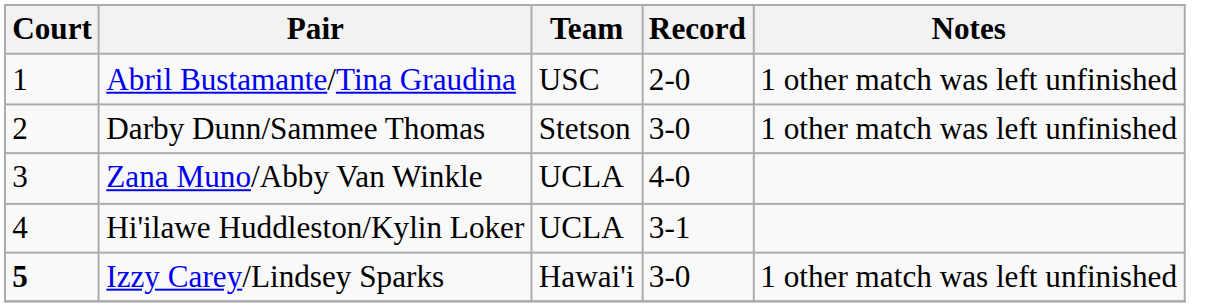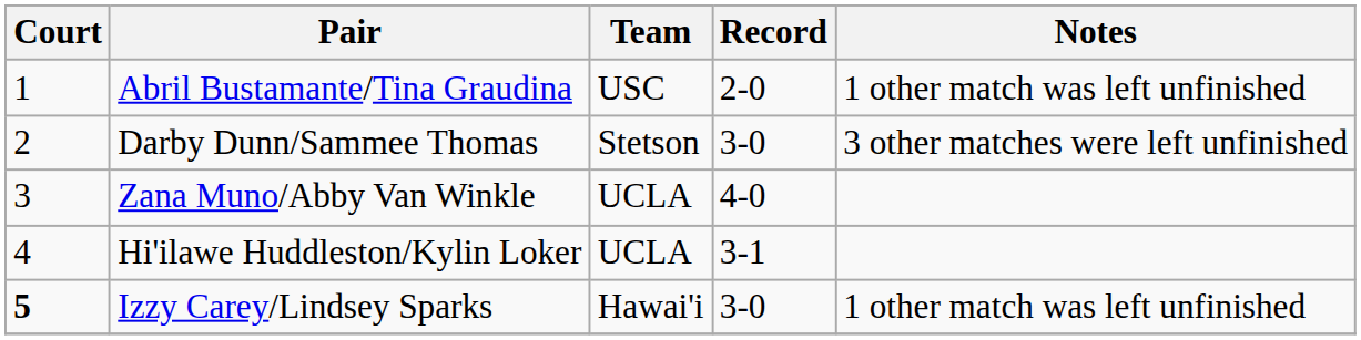 <table class="wikitable sortable">
 <tr>
 <th>Court</th>
 <th>Pair</th>
 <th>Team</th>
 <th>Record</th>
 <th>Notes</th>
 </tr>
 <tr>
 <td>1</td>
 <td><a href='#'>Abril Bustamante</a>/<a href='#'>Tina Graudina</a></td>
 <td>USC</td>
 <td>2-0</td>
 <td>1 other match was left unfinished</td>
 </tr>
 <tr>
 <td>2</td>
 <td>Darby Dunn/Sammee Thomas</td>
 <td>Stetson</td>
 <td>3-0</td>
-<td>1 other match was left unfinished</td>
+<td>3 other matches were left unfinished</td>
 </tr>
 <tr>
 <td>3</td>
 <td><a href='#'>Zana Muno</a>/Abby Van Winkle</td>
 <td>UCLA</td>
 <td>4-0</td>
 <td></td>
 </tr>
 <tr>
 <td>4</td>
 <td>Hi'ilawe Huddleston/Kylin Loker</td>
 <td>UCLA</td>
 <td>3-1</td>
 <td></td>
 </tr>
 <tr>
 <td><strong>5</strong></td>
 <td><a href='#'>Izzy Carey</a>/Lindsey Sparks</td>
 <td>Hawai'i</td>
 <td>3-0</td>
 <td>1 other match was left unfinished</td>
 </tr>
 <tr>
 </tr>
 </table>
